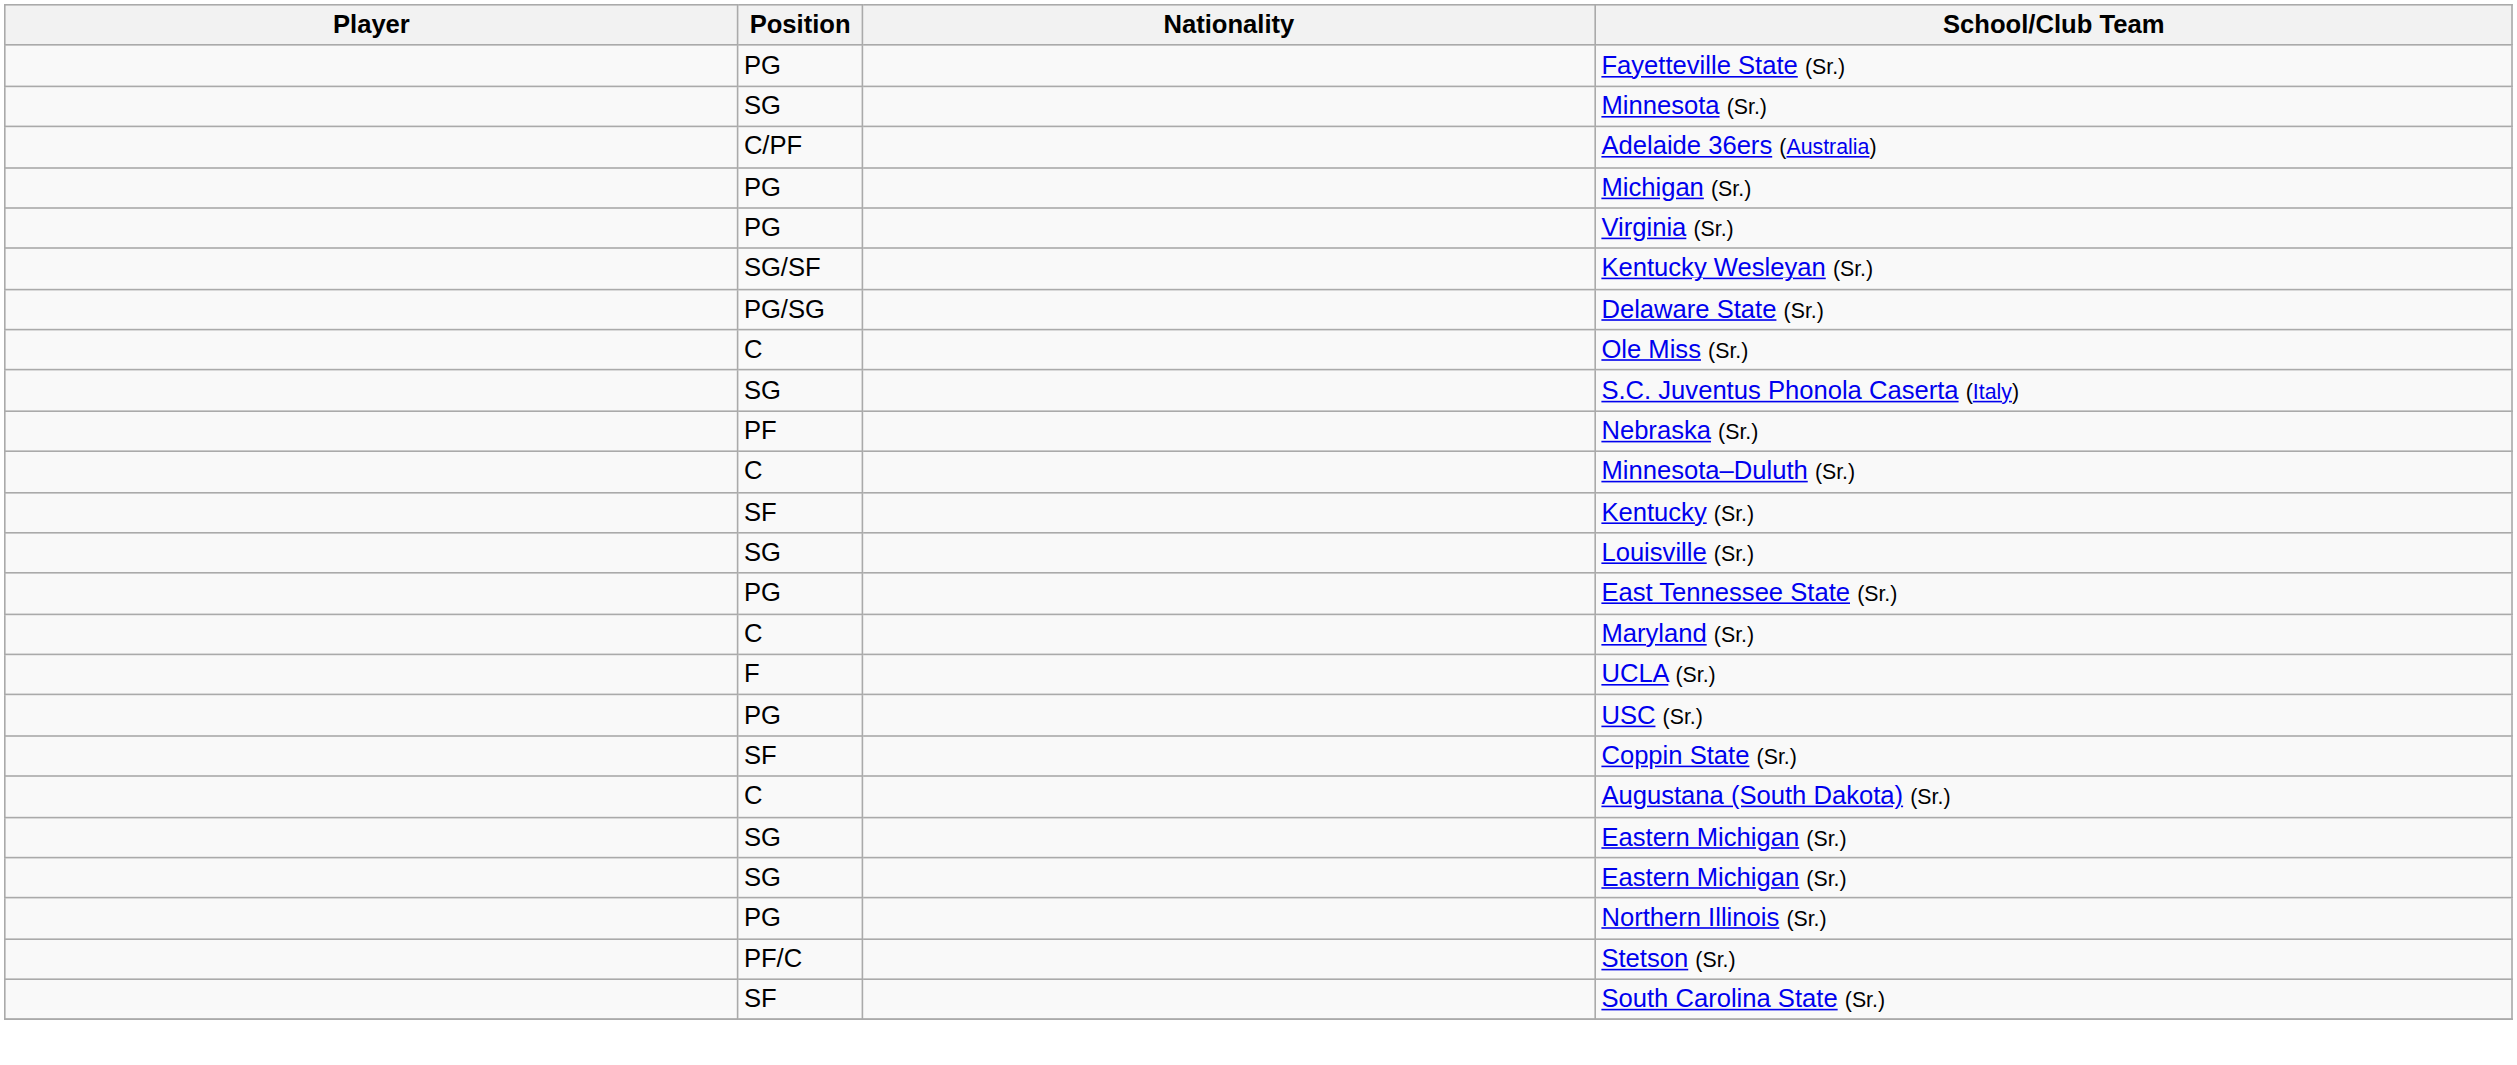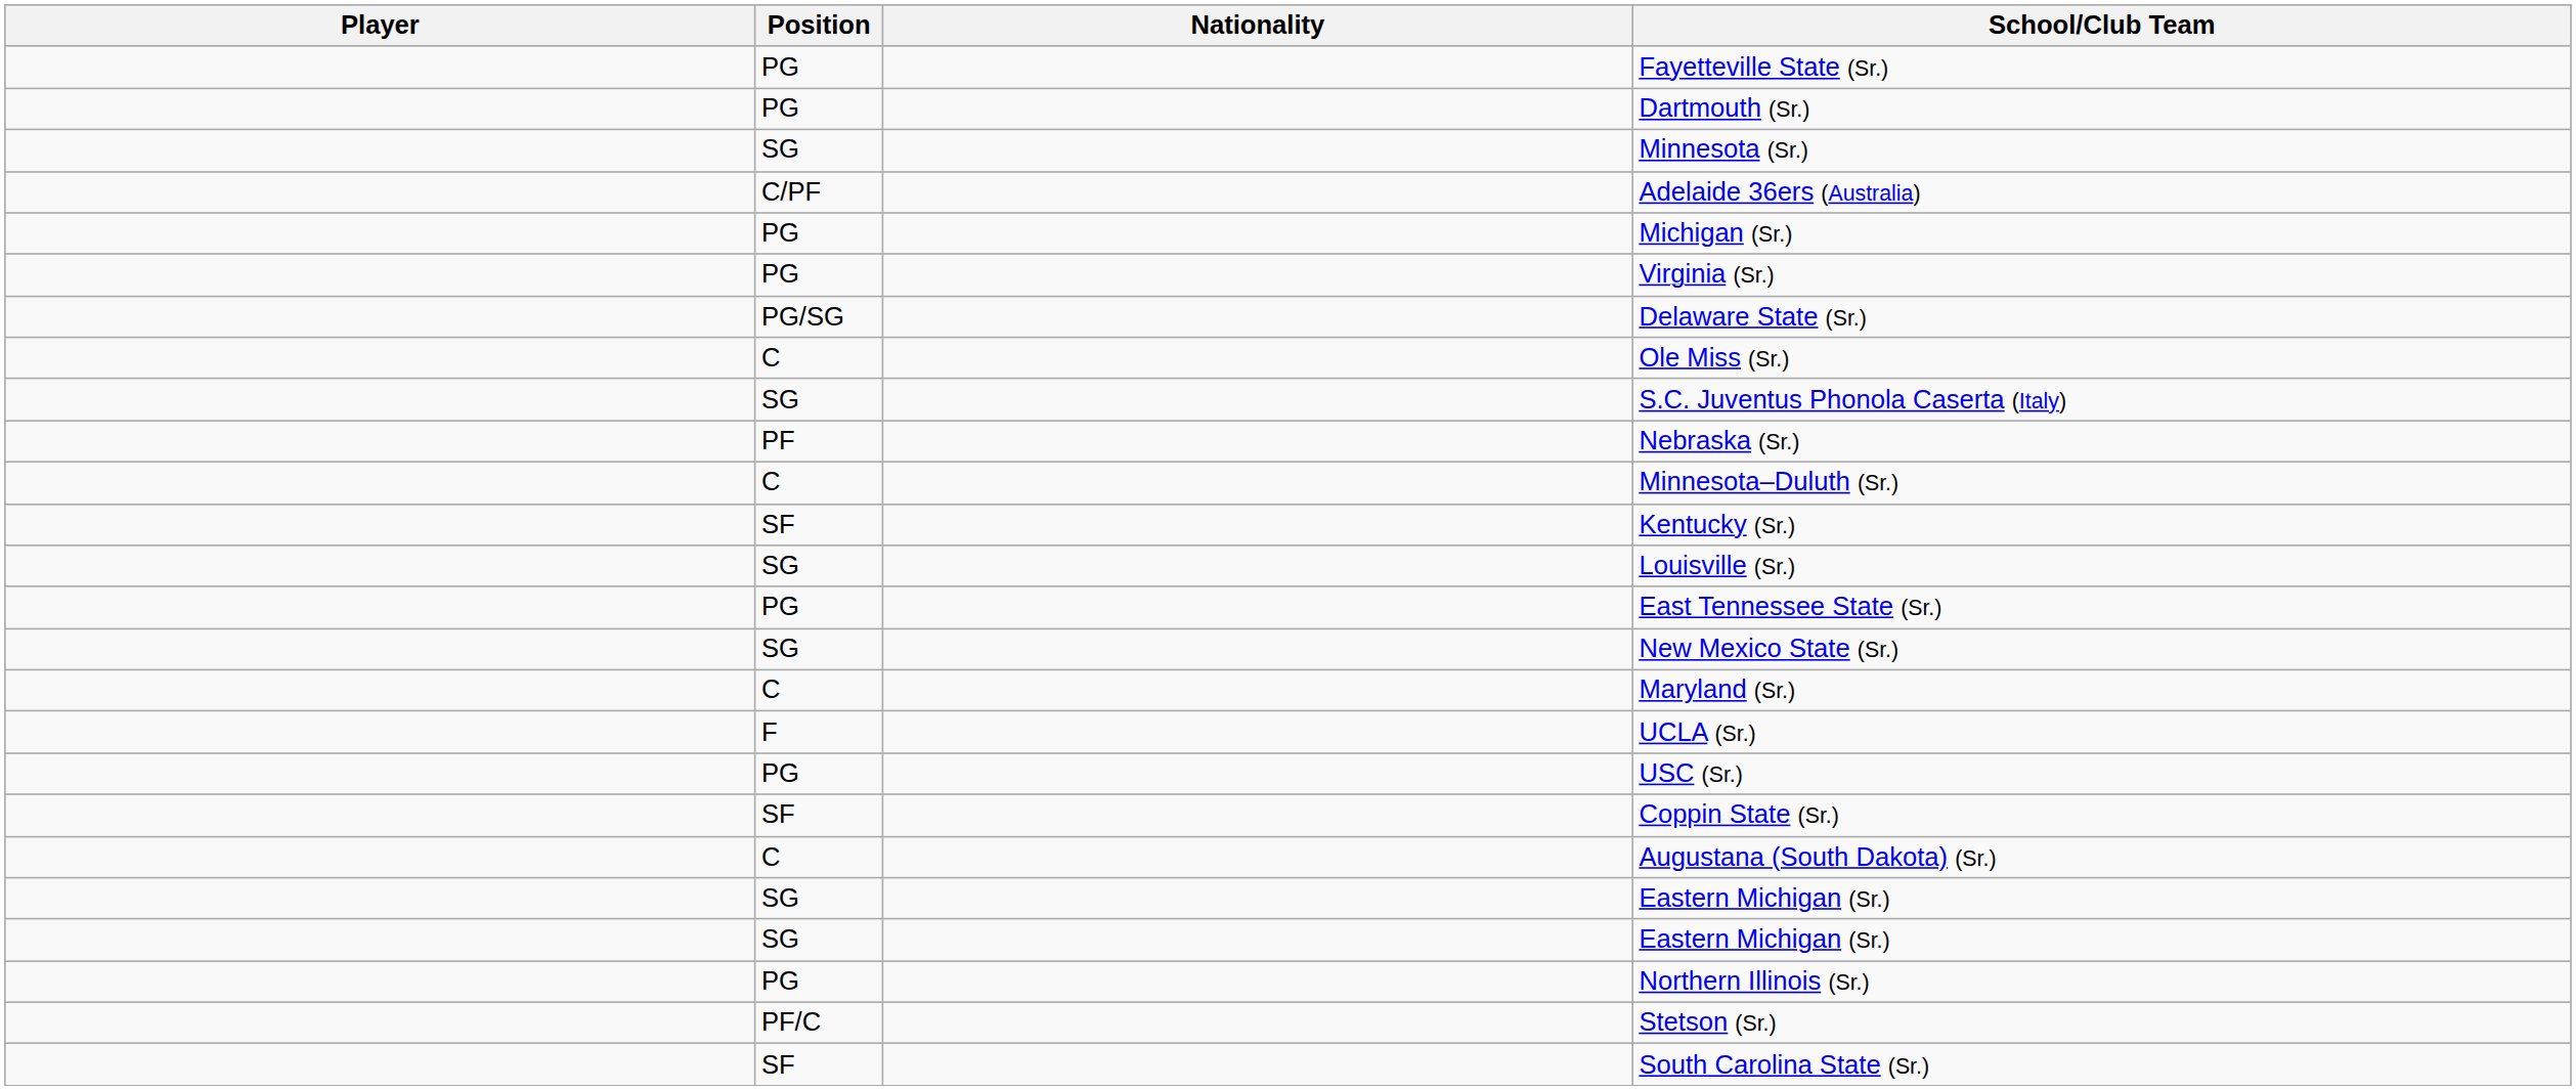 <table class="wikitable sortable sortable">
 <tr>
 <th width="20%">Player</th>
 <th width="1%">Position</th>
 <th width="20%">Nationality</th>
 <th width="25%">School/Club Team</th>
 </tr>
 <tr>
 <td></td>
 <td>PG</td>
 <td></td>
 <td><a href='#'>Fayetteville State</a> <small>(Sr.)</small></td>
+</tr>
+<tr>
+<td></td>
+<td>PG</td>
+<td></td>
+<td><a href='#'>Dartmouth</a> <small>(Sr.)</small></td>
 </tr>
 <tr>
 <td></td>
 <td>SG</td>
 <td></td>
 <td><a href='#'>Minnesota</a> <small>(Sr.)</small></td>
 </tr>
 <tr>
 <td></td>
 <td>C/PF</td>
 <td></td>
 <td><a href='#'>Adelaide 36ers</a> <small>(<a href='#'>Australia</a>)</small></td>
 </tr>
 <tr>
 <td></td>
 <td>PG</td>
 <td></td>
 <td><a href='#'>Michigan</a> <small>(Sr.)</small></td>
 </tr>
 <tr>
 <td></td>
 <td>PG</td>
 <td></td>
 <td><a href='#'>Virginia</a> <small>(Sr.)</small></td>
-</tr>
-<tr>
-<td></td>
-<td>SG/SF</td>
-<td></td>
-<td><a href='#'>Kentucky Wesleyan</a> <small>(Sr.)</small></td>
 </tr>
 <tr>
 <td></td>
 <td>PG/SG</td>
 <td></td>
 <td><a href='#'>Delaware State</a> <small>(Sr.)</small></td>
 </tr>
 <tr>
 <td></td>
 <td>C</td>
 <td></td>
 <td><a href='#'>Ole Miss</a> <small>(Sr.)</small></td>
 </tr>
 <tr>
 <td></td>
 <td>SG</td>
 <td></td>
 <td><a href='#'>S.C. Juventus Phonola Caserta</a> <small>(<a href='#'>Italy</a>)</small></td>
 </tr>
 <tr>
 <td></td>
 <td>PF</td>
 <td></td>
 <td><a href='#'>Nebraska</a> <small>(Sr.)</small></td>
 </tr>
 <tr>
 <td></td>
 <td>C</td>
 <td></td>
 <td><a href='#'>Minnesota–Duluth</a> <small>(Sr.)</small></td>
 </tr>
 <tr>
 <td></td>
 <td>SF</td>
 <td></td>
 <td><a href='#'>Kentucky</a> <small>(Sr.)</small></td>
 </tr>
 <tr>
 <td></td>
 <td>SG</td>
 <td></td>
 <td><a href='#'>Louisville</a> <small>(Sr.)</small></td>
 </tr>
 <tr>
 <td></td>
 <td>PG</td>
 <td></td>
 <td><a href='#'>East Tennessee State</a> <small>(Sr.)</small></td>
+</tr>
+<tr>
+<td></td>
+<td>SG</td>
+<td></td>
+<td><a href='#'>New Mexico State</a> <small>(Sr.)</small></td>
 </tr>
 <tr>
 <td></td>
 <td>C</td>
 <td></td>
 <td><a href='#'>Maryland</a> <small>(Sr.)</small></td>
 </tr>
 <tr>
 <td></td>
 <td>F</td>
 <td></td>
 <td><a href='#'>UCLA</a> <small>(Sr.)</small></td>
 </tr>
 <tr>
 <td></td>
 <td>PG</td>
 <td></td>
 <td><a href='#'>USC</a> <small>(Sr.)</small></td>
 </tr>
 <tr>
 <td></td>
 <td>SF</td>
 <td></td>
 <td><a href='#'>Coppin State</a> <small>(Sr.)</small></td>
 </tr>
 <tr>
 <td></td>
 <td>C</td>
 <td></td>
 <td><a href='#'>Augustana (South Dakota)</a> <small>(Sr.)</small></td>
 </tr>
 <tr>
 <td></td>
 <td>SG</td>
 <td></td>
 <td><a href='#'>Eastern Michigan</a> <small>(Sr.)</small></td>
 </tr>
 <tr>
 <td></td>
 <td>SG</td>
 <td></td>
 <td><a href='#'>Eastern Michigan</a> <small>(Sr.)</small></td>
 </tr>
 <tr>
 <td></td>
 <td>PG</td>
 <td></td>
 <td><a href='#'>Northern Illinois</a> <small>(Sr.)</small></td>
 </tr>
 <tr>
 <td></td>
 <td>PF/C</td>
 <td></td>
 <td><a href='#'>Stetson</a> <small>(Sr.)</small></td>
 </tr>
 <tr>
 <td></td>
 <td>SF</td>
 <td></td>
 <td><a href='#'>South Carolina State</a> <small>(Sr.)</small></td>
 </tr>
 <tr>
 </tr>
 </table>
